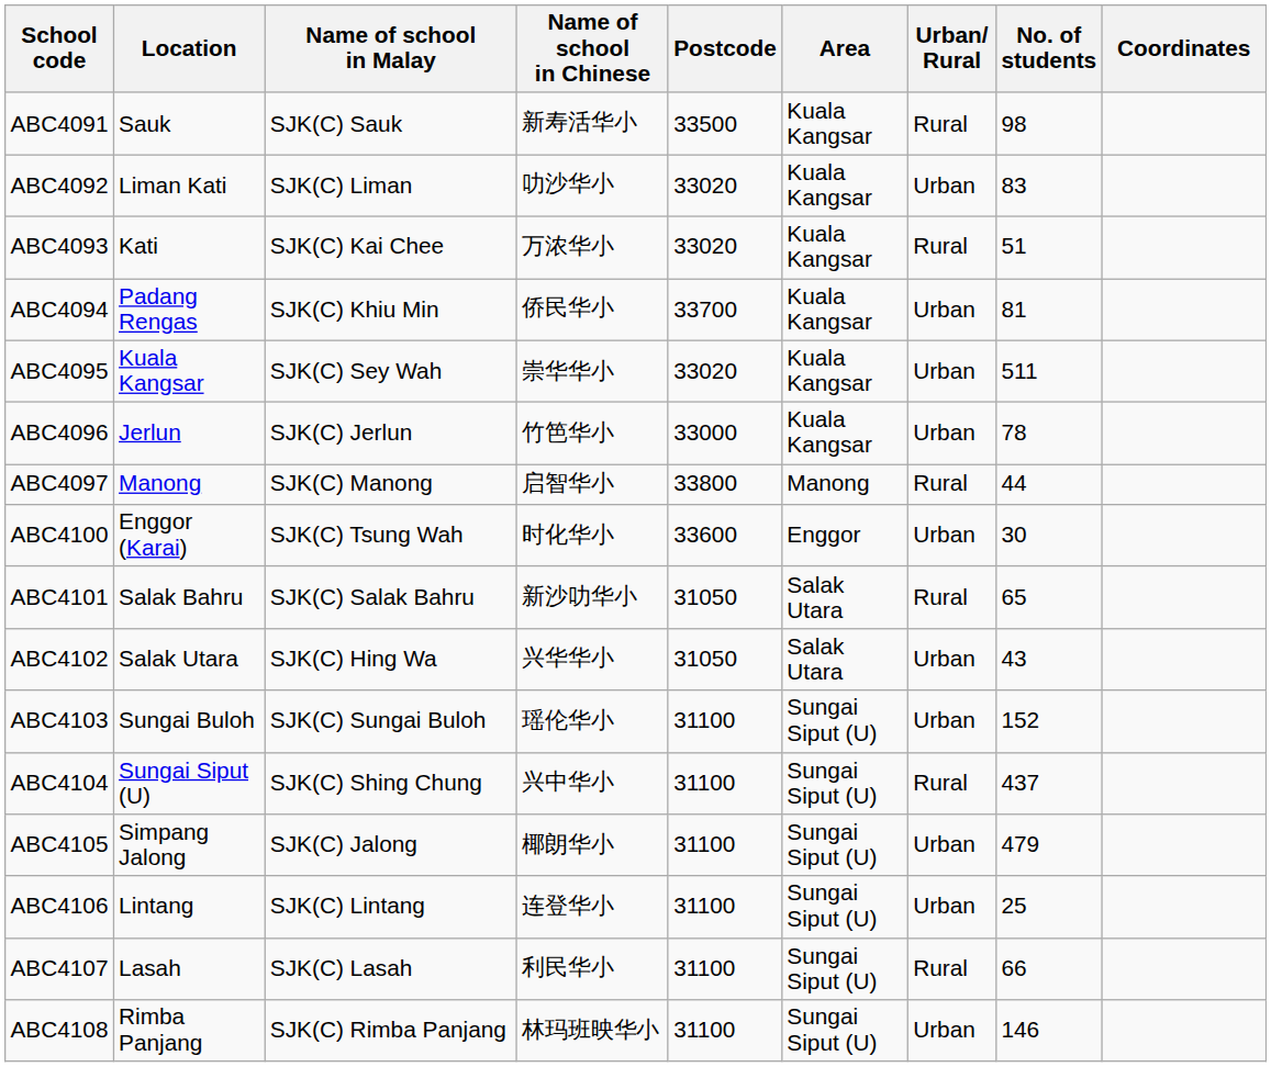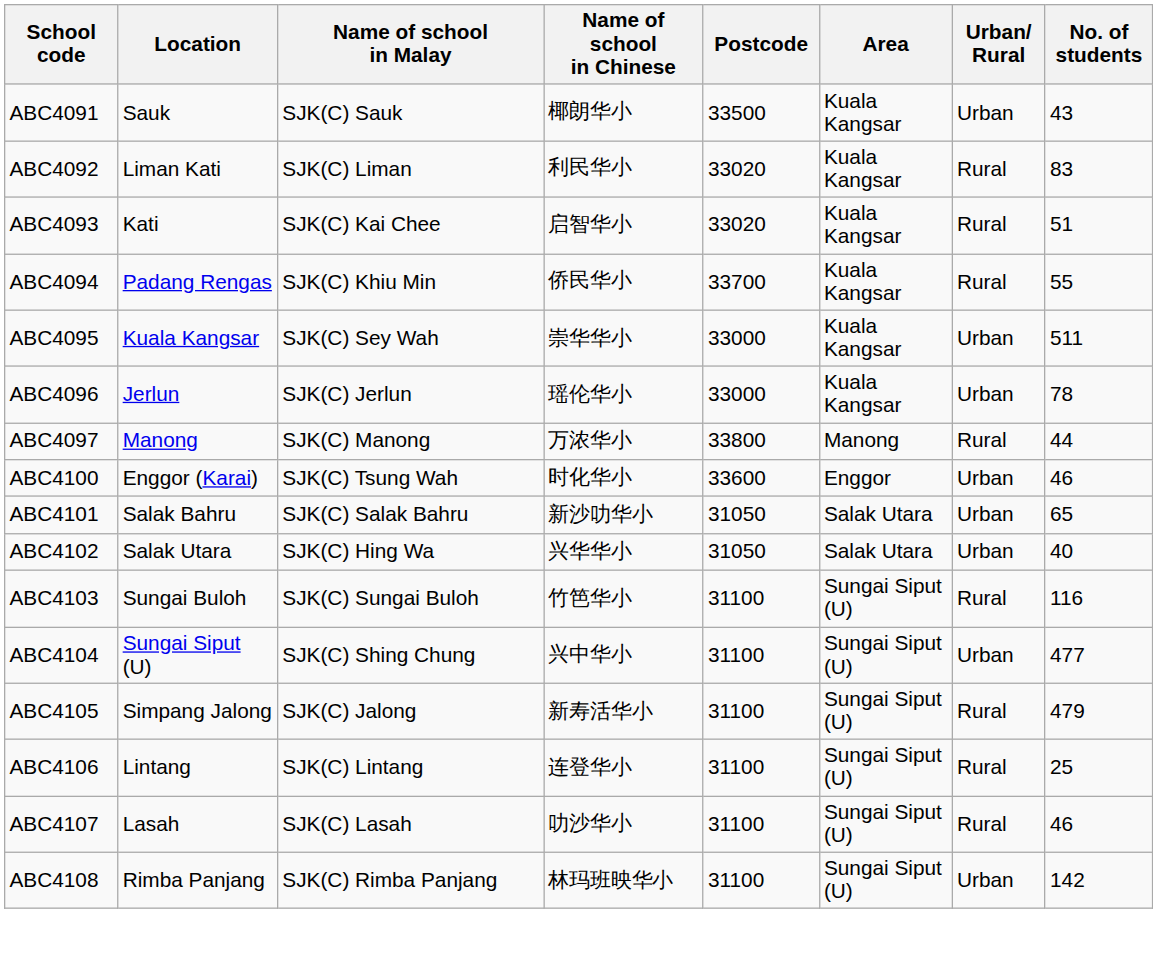 <table class="wikitable sortable" style="width:100%">
 <tr>
 <th style="width:8%">School<br>code</th>
 <th style="width:12%">Location</th>
 <th style="width:20%">Name of school<br>in Malay</th>
 <th style="width:12%">Name of school<br>in Chinese</th>
 <th style="width:7%">Postcode</th>
 <th style="width:10%">Area</th>
 <th style="width:7%">Urban/<br>Rural</th>
 <th style="width:6%">No. of<br>students</th>
-<th style="width:18% white-space: nowrap;">Coordinates</th>
 </tr>
 <tr>
 <td>ABC4091</td>
 <td>Sauk</td>
 <td>SJK(C) Sauk</td>
-<td>新寿活华小</td>
+<td>椰朗华小</td>
 <td>33500</td>
 <td>Kuala Kangsar</td>
-<td>Rural</td>
-<td>98</td>
-<td></td>
+<td>Urban</td>
+<td>43</td>
 </tr>
 <tr>
 <td>ABC4092</td>
 <td>Liman Kati</td>
 <td>SJK(C) Liman</td>
-<td>叻沙华小</td>
+<td>利民华小</td>
 <td>33020</td>
 <td>Kuala Kangsar</td>
-<td>Urban</td>
+<td>Rural</td>
 <td>83</td>
-<td></td>
 </tr>
 <tr>
 <td>ABC4093</td>
 <td>Kati</td>
 <td>SJK(C) Kai Chee</td>
-<td>万浓华小</td>
+<td>启智华小</td>
 <td>33020</td>
 <td>Kuala Kangsar</td>
 <td>Rural</td>
 <td>51</td>
-<td></td>
 </tr>
 <tr>
 <td>ABC4094</td>
 <td><a href='#'>Padang Rengas</a></td>
 <td>SJK(C) Khiu Min</td>
 <td>侨民华小</td>
 <td>33700</td>
 <td>Kuala Kangsar</td>
-<td>Urban</td>
-<td>81</td>
-<td></td>
+<td>Rural</td>
+<td>55</td>
 </tr>
 <tr>
 <td>ABC4095</td>
 <td><a href='#'>Kuala Kangsar</a></td>
 <td>SJK(C) Sey Wah</td>
 <td>崇华华小</td>
-<td>33020</td>
+<td>33000</td>
 <td>Kuala Kangsar</td>
 <td>Urban</td>
 <td>511</td>
-<td></td>
 </tr>
 <tr>
 <td>ABC4096</td>
 <td><a href='#'>Jerlun</a></td>
 <td>SJK(C) Jerlun</td>
-<td>竹笆华小</td>
+<td>瑶伦华小</td>
 <td>33000</td>
 <td>Kuala Kangsar</td>
 <td>Urban</td>
 <td>78</td>
-<td></td>
 </tr>
 <tr>
 <td>ABC4097</td>
 <td><a href='#'>Manong</a></td>
 <td>SJK(C) Manong</td>
-<td>启智华小</td>
+<td>万浓华小</td>
 <td>33800</td>
 <td>Manong</td>
 <td>Rural</td>
 <td>44</td>
-<td></td>
 </tr>
 <tr>
 <td>ABC4100</td>
 <td>Enggor (<a href='#'>Karai</a>)</td>
 <td>SJK(C) Tsung Wah</td>
 <td>时化华小</td>
 <td>33600</td>
 <td>Enggor</td>
 <td>Urban</td>
-<td>30</td>
-<td></td>
+<td>46</td>
 </tr>
 <tr>
 <td>ABC4101</td>
 <td>Salak Bahru</td>
 <td>SJK(C) Salak Bahru</td>
 <td>新沙叻华小</td>
 <td>31050</td>
 <td>Salak Utara</td>
-<td>Rural</td>
+<td>Urban</td>
 <td>65</td>
-<td></td>
 </tr>
 <tr>
 <td>ABC4102</td>
 <td>Salak Utara</td>
 <td>SJK(C) Hing Wa</td>
 <td>兴华华小</td>
 <td>31050</td>
 <td>Salak Utara</td>
 <td>Urban</td>
-<td>43</td>
-<td></td>
+<td>40</td>
 </tr>
 <tr>
 <td>ABC4103</td>
 <td>Sungai Buloh</td>
 <td>SJK(C) Sungai Buloh</td>
-<td>瑶伦华小</td>
+<td>竹笆华小</td>
 <td>31100</td>
 <td>Sungai Siput (U)</td>
-<td>Urban</td>
-<td>152</td>
-<td></td>
+<td>Rural</td>
+<td>116</td>
 </tr>
 <tr>
 <td>ABC4104</td>
 <td><a href='#'>Sungai Siput</a> (U)</td>
 <td>SJK(C) Shing Chung</td>
 <td>兴中华小</td>
 <td>31100</td>
 <td>Sungai Siput (U)</td>
-<td>Rural</td>
-<td>437</td>
-<td></td>
+<td>Urban</td>
+<td>477</td>
 </tr>
 <tr>
 <td>ABC4105</td>
 <td>Simpang Jalong</td>
 <td>SJK(C) Jalong</td>
-<td>椰朗华小</td>
+<td>新寿活华小</td>
 <td>31100</td>
 <td>Sungai Siput (U)</td>
-<td>Urban</td>
+<td>Rural</td>
 <td>479</td>
-<td></td>
 </tr>
 <tr>
 <td>ABC4106</td>
 <td>Lintang</td>
 <td>SJK(C) Lintang</td>
 <td>连登华小</td>
 <td>31100</td>
 <td>Sungai Siput (U)</td>
-<td>Urban</td>
+<td>Rural</td>
 <td>25</td>
-<td></td>
 </tr>
 <tr>
 <td>ABC4107</td>
 <td>Lasah</td>
 <td>SJK(C) Lasah</td>
-<td>利民华小</td>
+<td>叻沙华小</td>
 <td>31100</td>
 <td>Sungai Siput (U)</td>
 <td>Rural</td>
-<td>66</td>
-<td></td>
+<td>46</td>
 </tr>
 <tr>
 <td>ABC4108</td>
 <td>Rimba Panjang</td>
 <td>SJK(C) Rimba Panjang</td>
 <td>林玛班映华小</td>
 <td>31100</td>
 <td>Sungai Siput (U)</td>
 <td>Urban</td>
-<td>146</td>
-<td></td>
+<td>142</td>
 </tr>
 </table>
